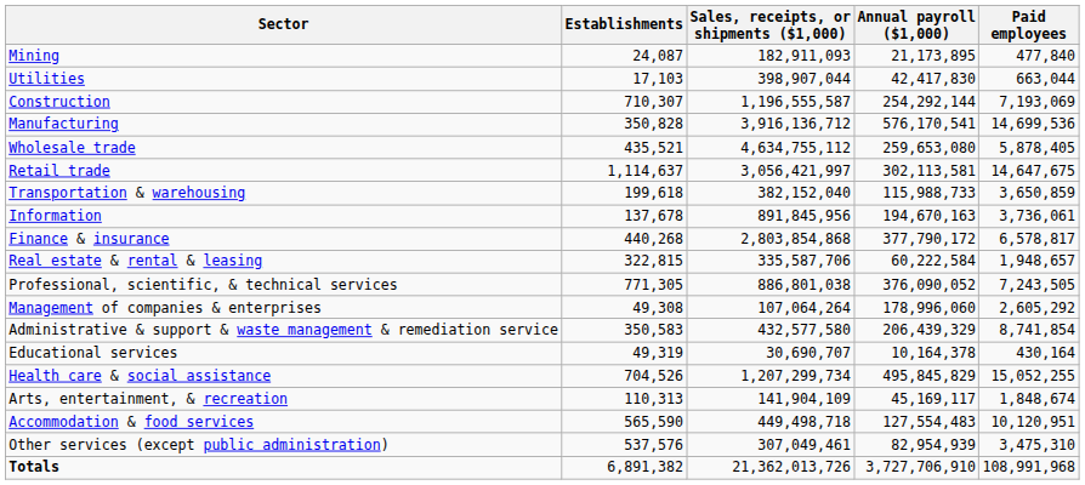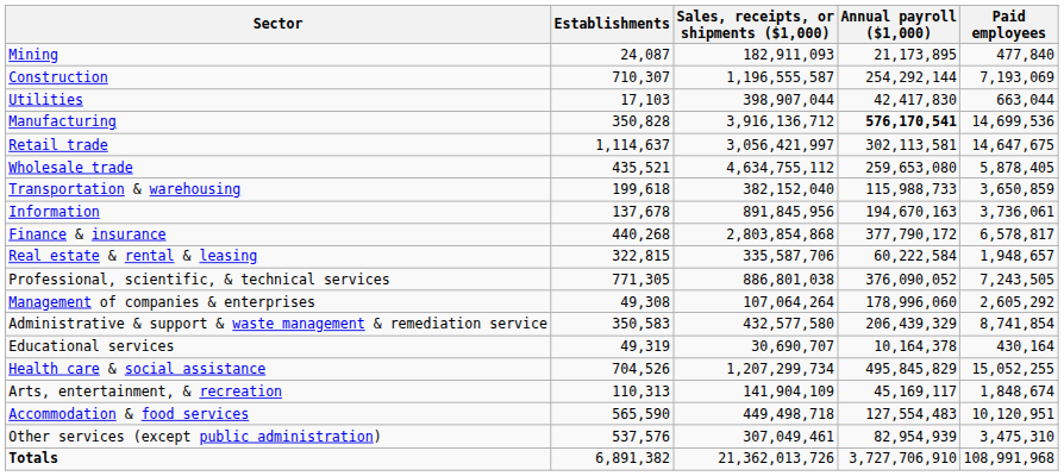 <table class="wikitable sortable" border="1">
 <tr>
 <th>Sector</th>
 <th>Establishments</th>
 <th>Sales, receipts, or<br>shipments ($1,000)</th>
 <th>Annual payroll<br>($1,000)</th>
 <th>Paid<br>employees</th>
 </tr>
 <tr>
 <td align="left"><a href='#'>Mining</a></td>
 <td align="right">24,087</td>
 <td align="right">182,911,093</td>
 <td align="right">21,173,895</td>
 <td align="right">477,840</td>
 </tr>
 <tr>
+<td align="left"><a href='#'>Construction</a></td>
+<td align="right">710,307</td>
+<td align="right">1,196,555,587</td>
+<td align="right">254,292,144</td>
+<td align="right">7,193,069</td>
+</tr>
+<tr>
 <td align="left"><a href='#'>Utilities</a></td>
 <td align="right">17,103</td>
 <td align="right">398,907,044</td>
 <td align="right">42,417,830</td>
 <td align="right">663,044</td>
 </tr>
 <tr>
-<td align="left"><a href='#'>Construction</a></td>
-<td align="right">710,307</td>
-<td align="right">1,196,555,587</td>
-<td align="right">254,292,144</td>
-<td align="right">7,193,069</td>
-</tr>
-<tr>
 <td align="left"><a href='#'>Manufacturing</a></td>
 <td align="right">350,828</td>
 <td align="right">3,916,136,712</td>
-<td align="right">576,170,541</td>
+<td align="right"><strong>576,170,541</strong></td>
 <td align="right">14,699,536</td>
+</tr>
+<tr>
+<td align="left"><a href='#'>Retail trade</a></td>
+<td align="right">1,114,637</td>
+<td align="right">3,056,421,997</td>
+<td align="right">302,113,581</td>
+<td align="right">14,647,675</td>
 </tr>
 <tr>
 <td align="left"><a href='#'>Wholesale trade</a></td>
 <td align="right">435,521</td>
 <td align="right">4,634,755,112</td>
 <td align="right">259,653,080</td>
 <td align="right">5,878,405</td>
-</tr>
-<tr>
-<td align="left"><a href='#'>Retail trade</a></td>
-<td align="right">1,114,637</td>
-<td align="right">3,056,421,997</td>
-<td align="right">302,113,581</td>
-<td align="right">14,647,675</td>
 </tr>
 <tr>
 <td align="left"><a href='#'>Transportation</a> & <a href='#'>warehousing</a></td>
 <td align="right">199,618</td>
 <td align="right">382,152,040</td>
 <td align="right">115,988,733</td>
 <td align="right">3,650,859</td>
 </tr>
 <tr>
 <td align="left"><a href='#'>Information</a></td>
 <td align="right">137,678</td>
 <td align="right">891,845,956</td>
 <td align="right">194,670,163</td>
 <td align="right">3,736,061</td>
 </tr>
 <tr>
 <td align="left"><a href='#'>Finance</a> & <a href='#'>insurance</a></td>
 <td align="right">440,268</td>
 <td align="right">2,803,854,868</td>
 <td align="right">377,790,172</td>
 <td align="right">6,578,817</td>
 </tr>
 <tr>
 <td align="left"><a href='#'>Real estate</a> & <a href='#'>rental</a> & <a href='#'>leasing</a></td>
 <td align="right">322,815</td>
 <td align="right">335,587,706</td>
 <td align="right">60,222,584</td>
 <td align="right">1,948,657</td>
 </tr>
 <tr>
 <td align="left">Professional, scientific, & technical services</td>
 <td align="right">771,305</td>
 <td align="right">886,801,038</td>
 <td align="right">376,090,052</td>
 <td align="right">7,243,505</td>
 </tr>
 <tr>
 <td align="left"><a href='#'>Management</a> of companies & enterprises</td>
 <td align="right">49,308</td>
 <td align="right">107,064,264</td>
 <td align="right">178,996,060</td>
 <td align="right">2,605,292</td>
 </tr>
 <tr>
 <td align="left">Administrative & support & <a href='#'>waste management</a> & remediation service</td>
 <td align="right">350,583</td>
 <td align="right">432,577,580</td>
 <td align="right">206,439,329</td>
 <td align="right">8,741,854</td>
 </tr>
 <tr>
 <td align="left">Educational services</td>
 <td align="right">49,319</td>
 <td align="right">30,690,707</td>
 <td align="right">10,164,378</td>
 <td align="right">430,164</td>
 </tr>
 <tr>
 <td align="left"><a href='#'>Health care</a> & <a href='#'>social assistance</a></td>
 <td align="right">704,526</td>
 <td align="right">1,207,299,734</td>
 <td align="right">495,845,829</td>
 <td align="right">15,052,255</td>
 </tr>
 <tr>
 <td align="left">Arts, entertainment, & <a href='#'>recreation</a></td>
 <td align="right">110,313</td>
 <td align="right">141,904,109</td>
 <td align="right">45,169,117</td>
 <td align="right">1,848,674</td>
 </tr>
 <tr>
 <td align="left"><a href='#'>Accommodation</a> & <a href='#'>food services</a></td>
 <td align="right">565,590</td>
 <td align="right">449,498,718</td>
 <td align="right">127,554,483</td>
 <td align="right">10,120,951</td>
 </tr>
 <tr>
 <td align="left">Other services (except <a href='#'>public administration</a>)</td>
 <td align="right">537,576</td>
 <td align="right">307,049,461</td>
 <td align="right">82,954,939</td>
 <td align="right">3,475,310</td>
 </tr>
 <tr>
 <td align="left"><strong>Totals</strong></td>
 <td align="right">6,891,382</td>
 <td align="right">21,362,013,726</td>
 <td align="right">3,727,706,910</td>
 <td align="right">108,991,968</td>
 </tr>
 </table>
